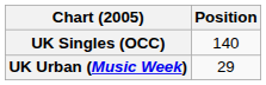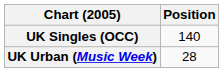 <table class="wikitable sortable plainrowheaders" style="text-align:center">
 <tr>
 <th>Chart (2005)</th>
 <th>Position</th>
 </tr>
 <tr>
 <th scope="row">UK Singles (OCC)</th>
 <td>140</td>
 </tr>
 <tr>
 <th scope="row">UK Urban (<em><a href='#'>Music Week</a></em>)<br></th>
-<td>29</td>
+<td>28</td>
 </tr>
 </table>
